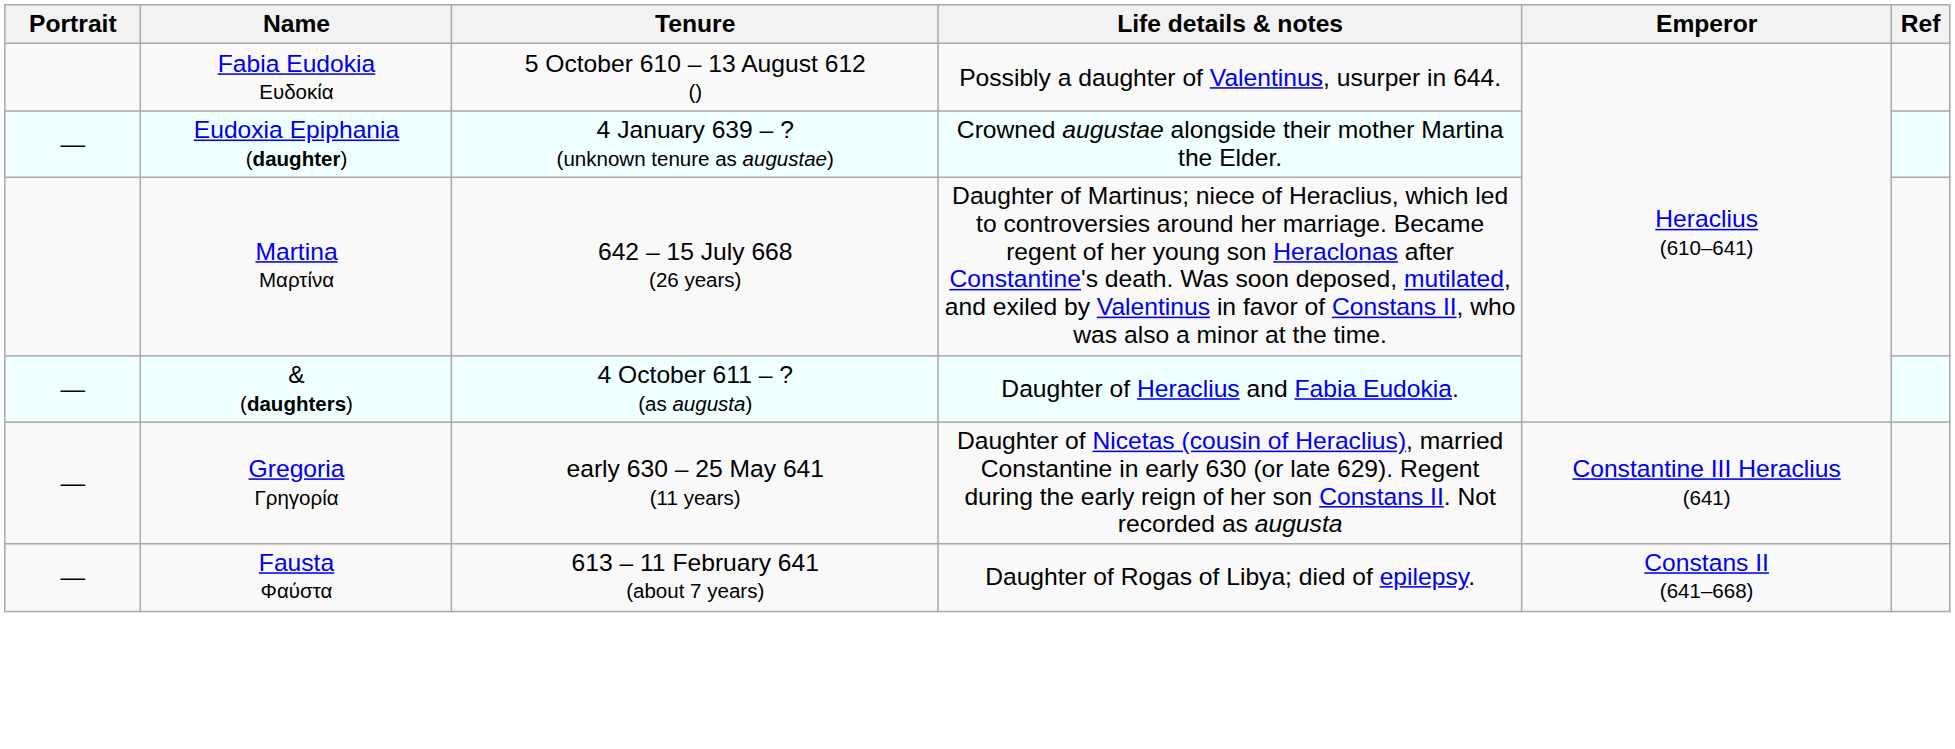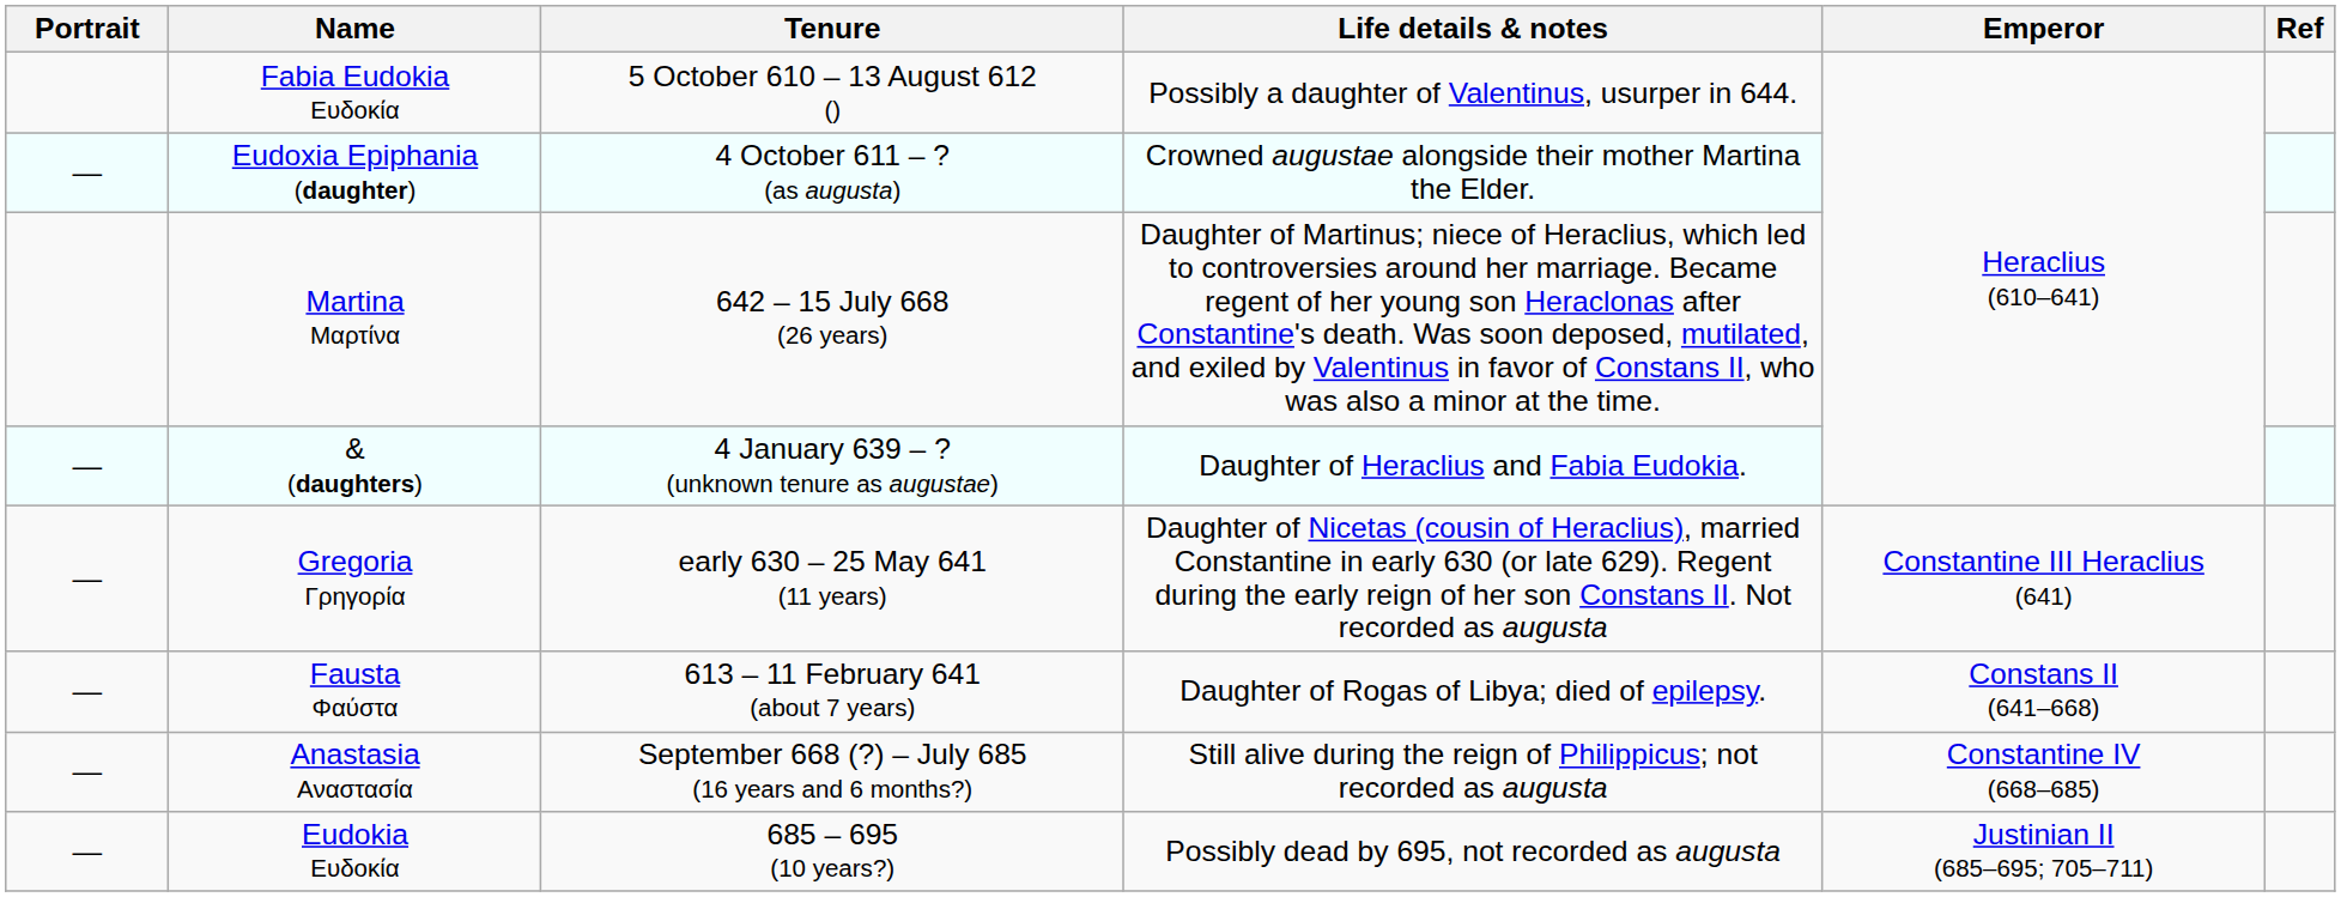 <table class="wikitable" style="width:100%; text-align:center;">
 <tr>
 <th width="7%">Portrait</th>
 <th width="16%">Name</th>
 <th width="25%">Tenure</th>
 <th width="30%">Life details & notes</th>
 <th width="19%">Emperor</th>
 <th width="3%">Ref</th>
 </tr>
 <tr>
 <td></td>
 <td><a href='#'>Fabia Eudokia</a><br><small>Ευδοκία</small></td>
 <td>5 October 610 – 13 August 612<br><small>()</small></td>
 <td>Possibly a daughter of <a href='#'>Valentinus</a>, usurper in 644.</td>
 <td rowspan="4"><a href='#'>Heraclius</a><br><small>(610–641)</small></td>
 <td></td>
 </tr>
 <tr>
 <td style="background:#F0FFFF;">—</td>
 <td style="background:#F0FFFF;"><a href='#'>Eudoxia Epiphania</a><br><small>(<strong>daughter</strong>)</small></td>
-<td style="background:#F0FFFF;">4 January 639 – ?<br><small>(unknown tenure as <em>augustae</em>)</small></td>
+<td style="background:#F0FFFF;">4 October 611 – ?<br><small>(as <em>augusta</em>)</small></td>
 <td style="background:#F0FFFF;">Crowned <em>augustae</em> alongside their mother Martina the Elder.</td>
 <td style="background:#F0FFFF;"></td>
 </tr>
 <tr>
 <td></td>
 <td><a href='#'>Martina</a><br><small>Μαρτίνα</small></td>
 <td>642 – 15 July 668<br><small>(26 years)</small></td>
 <td>Daughter of Martinus; niece of Heraclius, which led to controversies around her marriage. Became regent of her young son <a href='#'>Heraclonas</a> after <a href='#'>Constantine</a>'s death. Was soon deposed, <a href='#'>mutilated</a>, and exiled by <a href='#'>Valentinus</a> in favor of <a href='#'>Constans II</a>, who was also a minor at the time.</td>
 <td></td>
 </tr>
 <tr>
 <td style="background:#F0FFFF;">—</td>
 <td style="background:#F0FFFF;"> & <br><small>(<strong>daughters</strong>)</small></td>
-<td style="background:#F0FFFF;">4 October 611 – ?<br><small>(as <em>augusta</em>)</small></td>
+<td style="background:#F0FFFF;">4 January 639 – ?<br><small>(unknown tenure as <em>augustae</em>)</small></td>
 <td style="background:#F0FFFF;">Daughter of <a href='#'>Heraclius</a> and <a href='#'>Fabia Eudokia</a>.</td>
 <td style="background:#F0FFFF;"><br></td>
 </tr>
 <tr>
 <td>—</td>
 <td><a href='#'>Gregoria</a><br><small>Γρηγορία</small></td>
 <td>early 630 – 25 May 641<br><small>(11 years)</small></td>
 <td>Daughter of <a href='#'>Nicetas (cousin of Heraclius)</a>, married Constantine in early 630 (or late 629). Regent during the early reign of her son <a href='#'>Constans II</a>. Not recorded as <em>augusta</em></td>
 <td><a href='#'>Constantine III Heraclius</a><br><small>(641)</small></td>
 <td></td>
 </tr>
 <tr>
 <td>—</td>
 <td><a href='#'>Fausta</a><br><small>Φαύστα</small></td>
 <td> 613 – 11 February 641<br><small>(about 7 years)</small></td>
 <td>Daughter of Rogas of Libya; died of <a href='#'>epilepsy</a>.</td>
 <td><a href='#'>Constans II</a><br><small>(641–668)</small></td>
 <td></td>
 </tr>
+<tr>
+<td>—</td>
+<td><a href='#'>Anastasia</a><br><small>Αναστασία</small></td>
+<td>September 668 (?) – July 685<br><small>(16 years and 6 months?)</small></td>
+<td>Still alive during the reign of <a href='#'>Philippicus</a>; not recorded as <em>augusta</em></td>
+<td><a href='#'>Constantine IV</a><br><small>(668–685)</small></td>
+<td></td>
+</tr>
+<tr>
+<td>—</td>
+<td><a href='#'>Eudokia</a><br><small>Ευδοκία</small></td>
+<td> 685 –  695<br><small>(10 years?)</small></td>
+<td>Possibly dead by 695, not recorded as <em>augusta</em></td>
+<td><a href='#'>Justinian II</a><br><small>(685–695; 705–711)</small></td>
+<td></td>
+</tr>
 </table>
